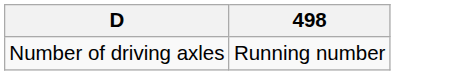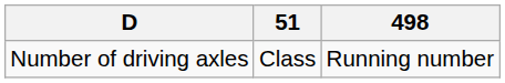 <table class="wikitable">
 <tr>
 <th>D</th>
+<th>51</th>
 <th>498</th>
 </tr>
 <tr>
 <td>Number of driving axles</td>
+<td>Class</td>
 <td>Running number</td>
 </tr>
 </table>
